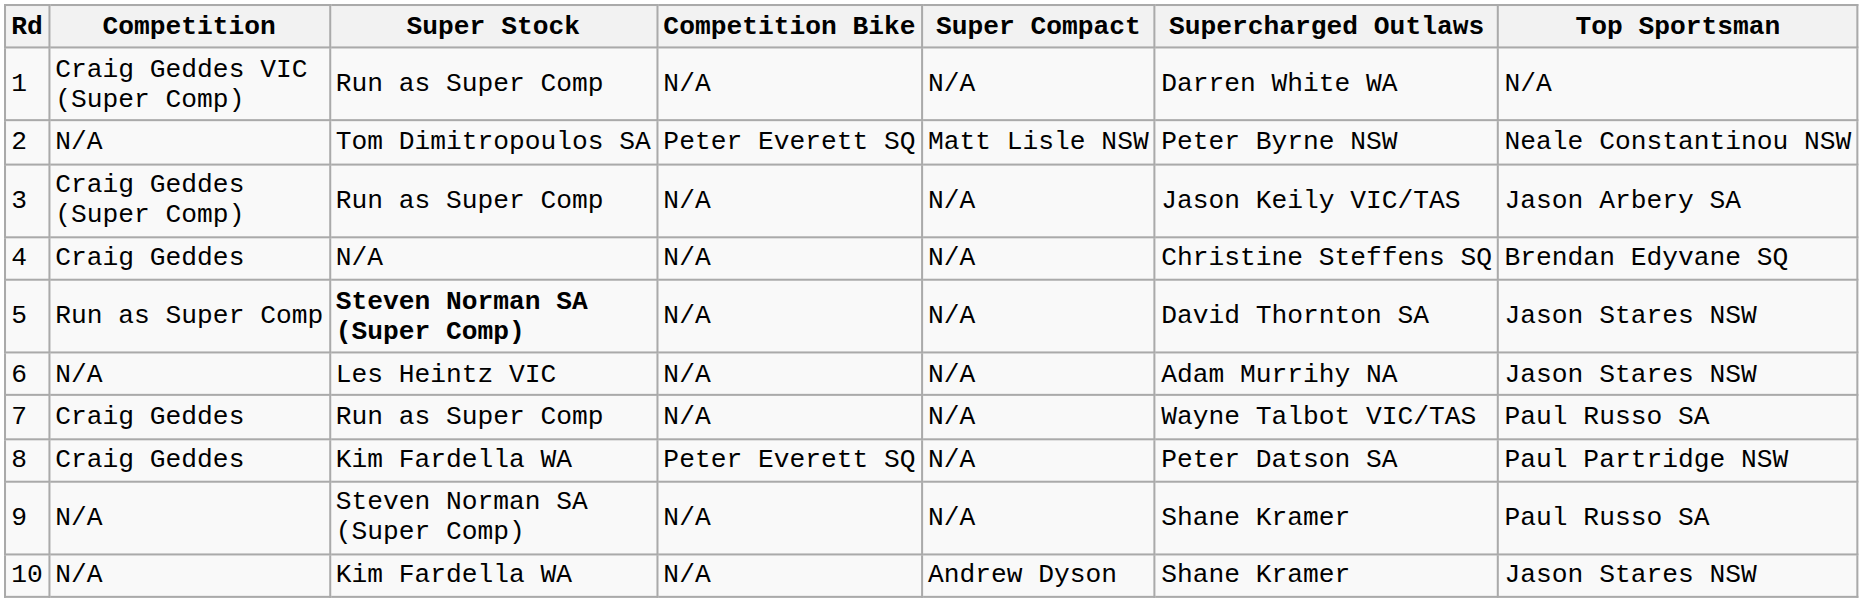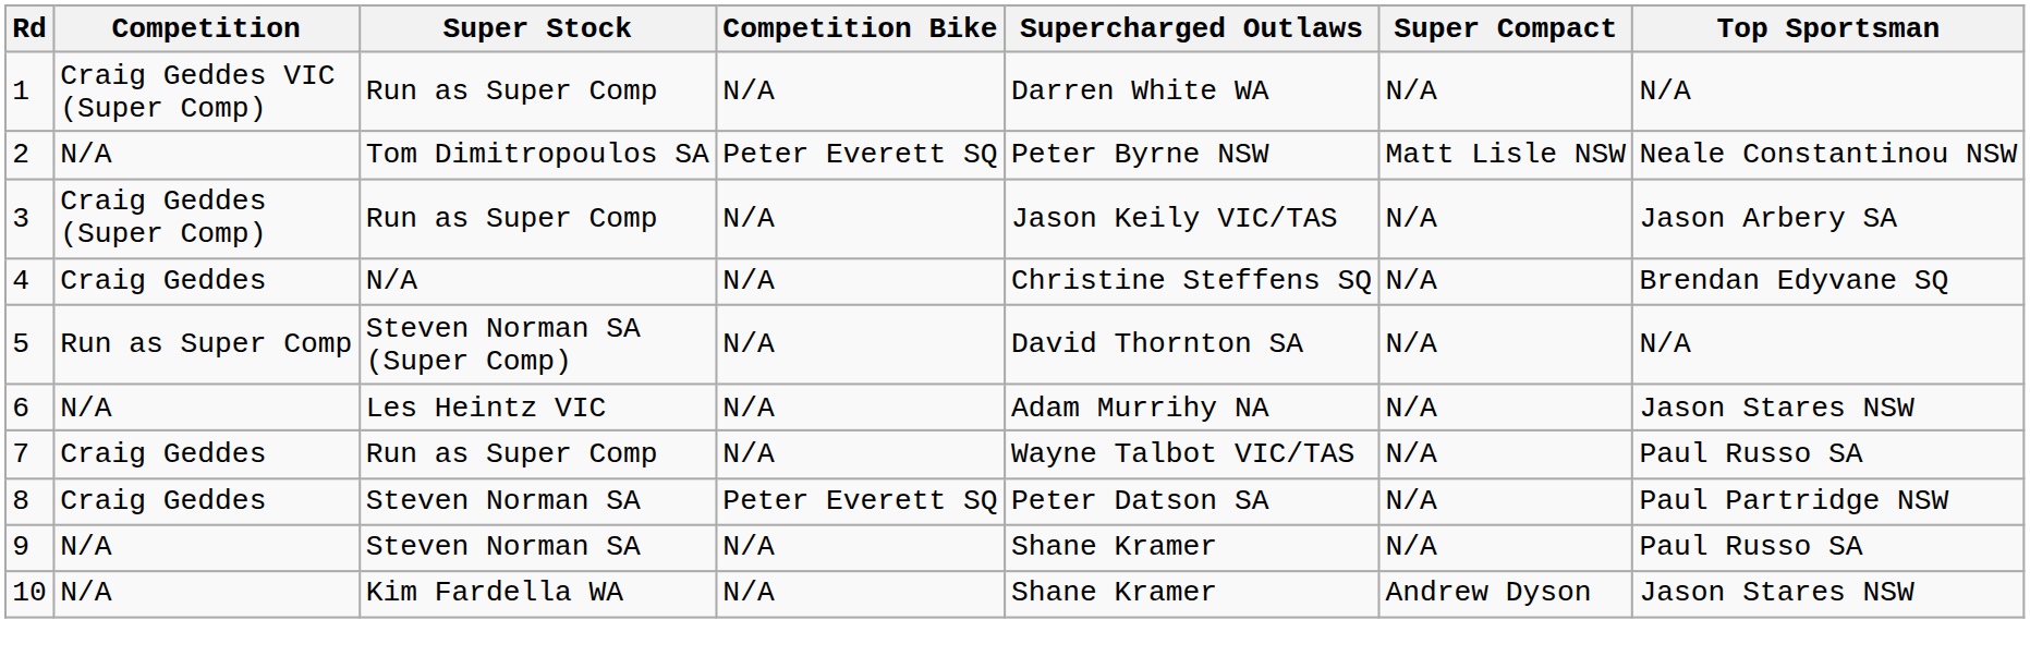 <table class="wikitable">
 <tr>
 <th>Rd</th>
 <th>Competition</th>
 <th>Super Stock</th>
 <th>Competition Bike</th>
+<th>Supercharged Outlaws</th>
 <th>Super Compact</th>
-<th>Supercharged Outlaws</th>
 <th>Top Sportsman</th>
 </tr>
 <tr>
 <td>1</td>
 <td>Craig Geddes VIC<br>(Super Comp)</td>
 <td>Run as Super Comp</td>
 <td>N/A</td>
+<td>Darren White WA</td>
 <td>N/A</td>
-<td>Darren White WA</td>
 <td>N/A</td>
 </tr>
 <tr>
 <td>2</td>
 <td>N/A</td>
 <td>Tom Dimitropoulos SA</td>
 <td>Peter Everett SQ</td>
+<td>Peter Byrne NSW</td>
 <td>Matt Lisle NSW</td>
-<td>Peter Byrne NSW</td>
 <td>Neale Constantinou NSW</td>
 </tr>
 <tr>
 <td>3</td>
 <td>Craig Geddes<br>(Super Comp)</td>
 <td>Run as Super Comp</td>
 <td>N/A</td>
+<td>Jason Keily VIC/TAS</td>
 <td>N/A</td>
-<td>Jason Keily VIC/TAS</td>
 <td>Jason Arbery SA</td>
 </tr>
 <tr>
 <td>4</td>
 <td>Craig Geddes</td>
 <td>N/A</td>
 <td>N/A</td>
+<td>Christine Steffens SQ</td>
 <td>N/A</td>
-<td>Christine Steffens SQ</td>
 <td>Brendan Edyvane SQ</td>
 </tr>
 <tr>
 <td>5</td>
 <td>Run as Super Comp</td>
-<td><strong>Steven Norman SA<br>(Super Comp)</strong></td>
+<td>Steven Norman SA<br>(Super Comp)</td>
+<td>N/A</td>
+<td>David Thornton SA</td>
 <td>N/A</td>
 <td>N/A</td>
-<td>David Thornton SA</td>
-<td>Jason Stares NSW</td>
 </tr>
 <tr>
 <td>6</td>
 <td>N/A</td>
 <td>Les Heintz VIC</td>
 <td>N/A</td>
+<td>Adam Murrihy NA</td>
 <td>N/A</td>
-<td>Adam Murrihy NA</td>
 <td>Jason Stares NSW</td>
 </tr>
 <tr>
 <td>7</td>
 <td>Craig Geddes</td>
 <td>Run as Super Comp</td>
 <td>N/A</td>
+<td>Wayne Talbot VIC/TAS</td>
 <td>N/A</td>
-<td>Wayne Talbot VIC/TAS</td>
 <td>Paul Russo SA</td>
 </tr>
 <tr>
 <td>8</td>
 <td>Craig Geddes</td>
-<td>Kim Fardella WA</td>
+<td>Steven Norman SA</td>
 <td>Peter Everett SQ</td>
+<td>Peter Datson SA</td>
 <td>N/A</td>
-<td>Peter Datson SA</td>
 <td>Paul Partridge NSW</td>
 </tr>
 <tr>
 <td>9</td>
 <td>N/A</td>
-<td>Steven Norman SA<br>(Super Comp)</td>
-<td>N/A</td>
+<td>Steven Norman SA</td>
 <td>N/A</td>
 <td>Shane Kramer</td>
+<td>N/A</td>
 <td>Paul Russo SA</td>
 </tr>
 <tr>
 <td>10</td>
 <td>N/A</td>
 <td>Kim Fardella WA</td>
 <td>N/A</td>
+<td>Shane Kramer</td>
 <td>Andrew Dyson</td>
-<td>Shane Kramer</td>
 <td>Jason Stares NSW</td>
 </tr>
 </table>
